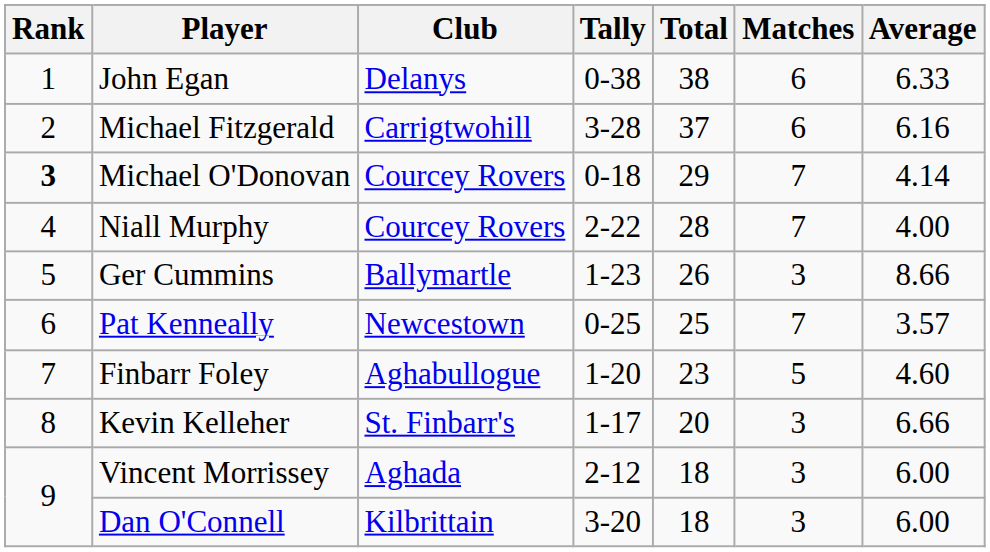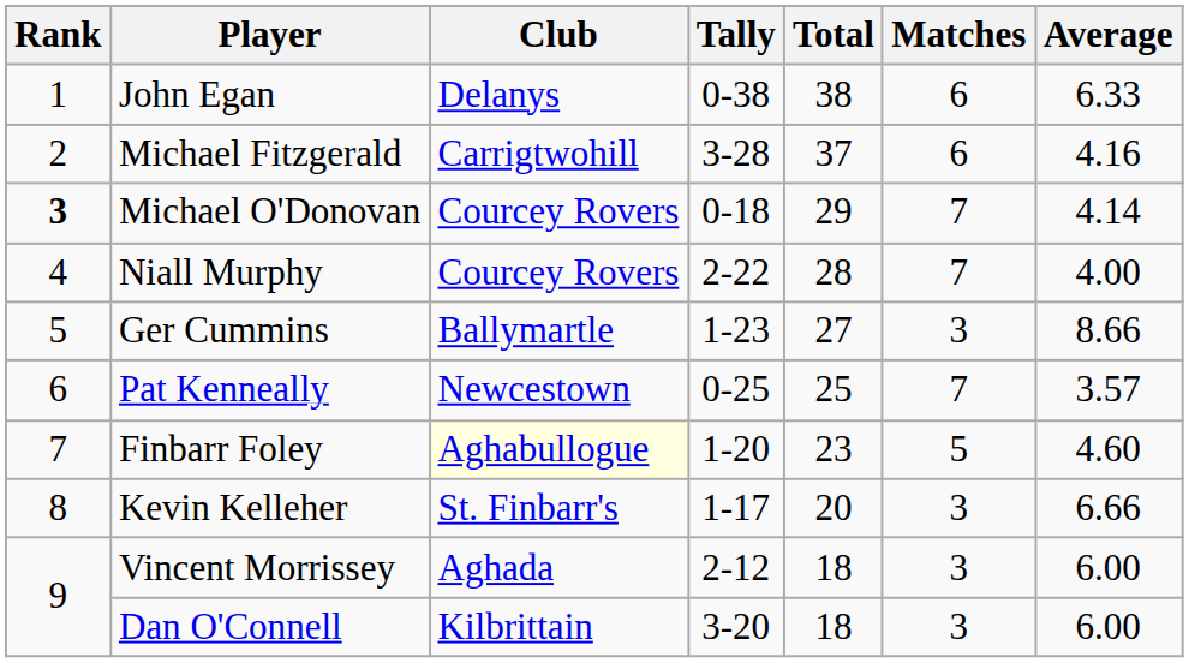 <table class="wikitable">
 <tr>
 <th>Rank</th>
 <th>Player</th>
 <th>Club</th>
 <th>Tally</th>
 <th>Total</th>
 <th>Matches</th>
 <th>Average</th>
 </tr>
 <tr>
 <td rowspan="1" style="text-align:center;">1</td>
 <td>John Egan</td>
 <td><a href='#'>Delanys</a></td>
 <td align=center>0-38</td>
 <td align=center>38</td>
 <td align=center>6</td>
 <td align=center>6.33</td>
 </tr>
 <tr>
 <td rowspan="1" style="text-align:center;">2</td>
 <td>Michael Fitzgerald</td>
 <td><a href='#'>Carrigtwohill</a></td>
 <td align=center>3-28</td>
 <td align=center>37</td>
 <td align=center>6</td>
-<td align=center>6.16</td>
+<td align=center>4.16</td>
 </tr>
 <tr>
 <td rowspan="1" style="text-align:center;"><strong>3</strong></td>
 <td>Michael O'Donovan</td>
 <td><a href='#'>Courcey Rovers</a></td>
 <td align=center>0-18</td>
 <td align=center>29</td>
 <td align=center>7</td>
 <td align=center>4.14</td>
 </tr>
 <tr>
 <td rowspan="1" style="text-align:center;">4</td>
 <td>Niall Murphy</td>
 <td><a href='#'>Courcey Rovers</a></td>
 <td align=center>2-22</td>
 <td align=center>28</td>
 <td align=center>7</td>
 <td align=center>4.00</td>
 </tr>
 <tr>
 <td rowspan="1" style="text-align:center;">5</td>
 <td>Ger Cummins</td>
 <td><a href='#'>Ballymartle</a></td>
 <td align=center>1-23</td>
-<td align=center>26</td>
+<td align=center>27</td>
 <td align=center>3</td>
 <td align=center>8.66</td>
 </tr>
 <tr>
 <td rowspan="1" style="text-align:center;">6</td>
 <td><a href='#'>Pat Kenneally</a></td>
 <td><a href='#'>Newcestown</a></td>
 <td align=center>0-25</td>
 <td align=center>25</td>
 <td align=center>7</td>
 <td align=center>3.57</td>
 </tr>
 <tr>
 <td rowspan="1" style="text-align:center;">7</td>
 <td>Finbarr Foley</td>
-<td><a href='#'>Aghabullogue</a></td>
+<td style="background: lightyellow;"><a href='#'>Aghabullogue</a></td>
 <td align=center>1-20</td>
 <td align=center>23</td>
 <td align=center>5</td>
 <td align=center>4.60</td>
 </tr>
 <tr>
 <td rowspan="1" style="text-align:center;">8</td>
 <td>Kevin Kelleher</td>
 <td><a href='#'>St. Finbarr's</a></td>
 <td align=center>1-17</td>
 <td align=center>20</td>
 <td align=center>3</td>
 <td align=center>6.66</td>
 </tr>
 <tr>
 <td rowspan="2" style="text-align:center;">9</td>
 <td>Vincent Morrissey</td>
 <td><a href='#'>Aghada</a></td>
 <td align=center>2-12</td>
 <td align=center>18</td>
 <td align=center>3</td>
 <td align=center>6.00</td>
 </tr>
 <tr>
 <td><a href='#'>Dan O'Connell</a></td>
 <td><a href='#'>Kilbrittain</a></td>
 <td align=center>3-20</td>
 <td align=center>18</td>
 <td align=center>3</td>
 <td align=center>6.00</td>
 </tr>
 </table>
